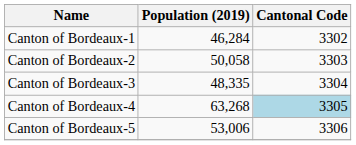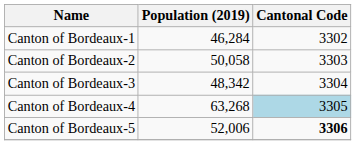 <table class="wikitable">
 <tr>
 <th>Name</th>
 <th>Population (2019)</th>
 <th>Cantonal Code</th>
 </tr>
 <tr>
 <td>Canton of Bordeaux-1</td>
 <td align="right">46,284</td>
 <td align="right">3302</td>
 </tr>
 <tr>
 <td>Canton of Bordeaux-2</td>
 <td align="right">50,058</td>
 <td align="right">3303</td>
 </tr>
 <tr>
 <td>Canton of Bordeaux-3</td>
-<td align="right">48,335</td>
+<td align="right">48,342</td>
 <td align="right">3304</td>
 </tr>
 <tr>
 <td>Canton of Bordeaux-4</td>
 <td align="right">63,268</td>
 <td align="right" style="background: lightblue;">3305</td>
 </tr>
 <tr>
 <td>Canton of Bordeaux-5</td>
-<td align="right">53,006</td>
-<td align="right">3306</td>
+<td align="right">52,006</td>
+<td align="right"><strong>3306</strong></td>
 </tr>
 <tr>
 </tr>
 </table>
